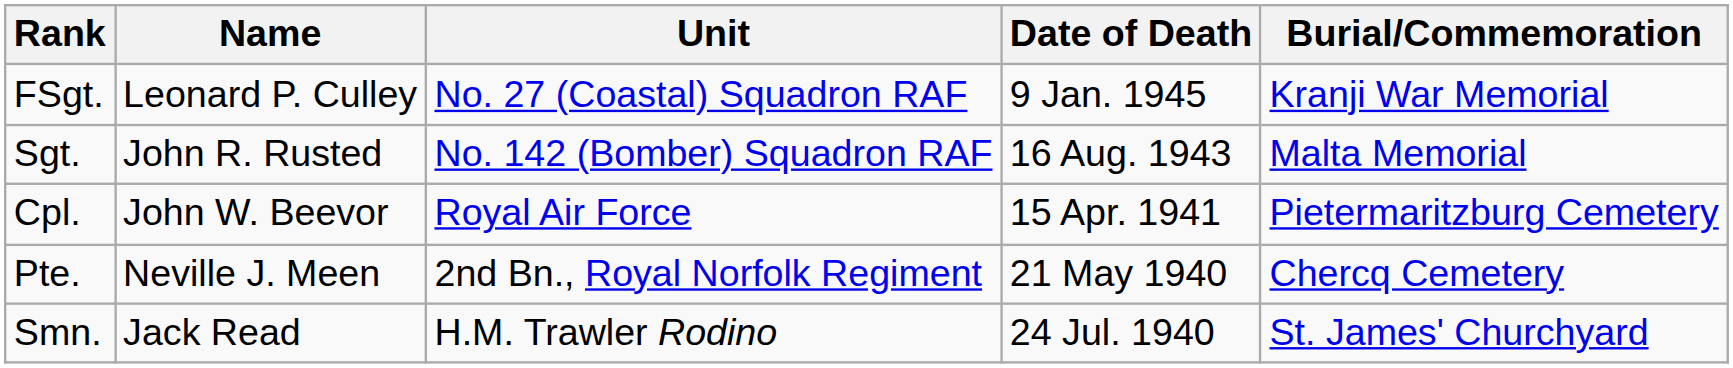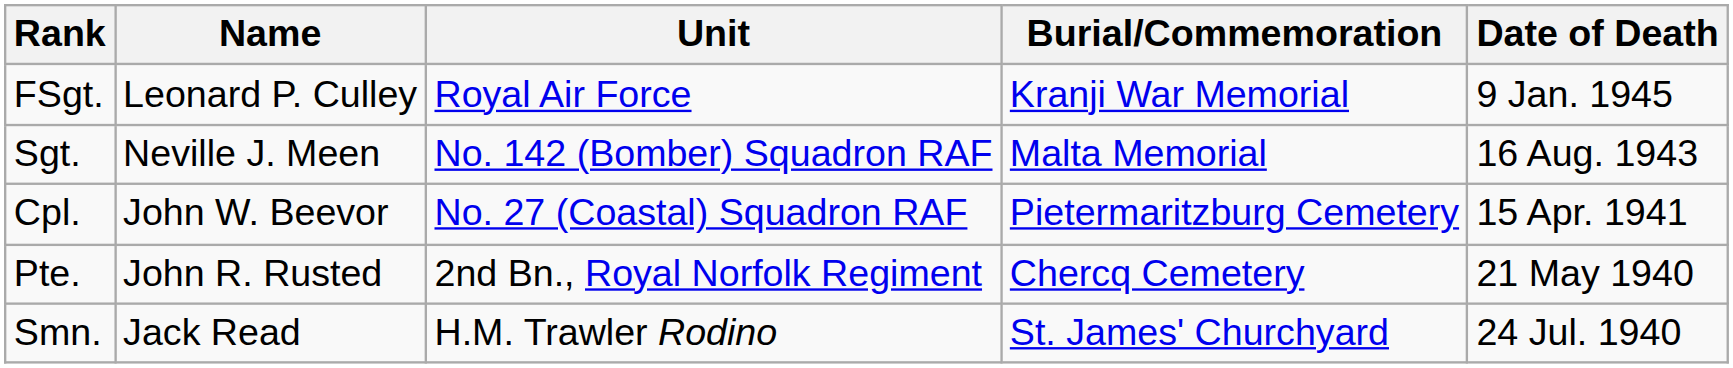 <table class="wikitable">
 <tr>
 <th>Rank</th>
 <th>Name</th>
 <th>Unit</th>
+<th>Burial/Commemoration</th>
 <th>Date of Death</th>
-<th>Burial/Commemoration</th>
 </tr>
 <tr>
 <td>FSgt.</td>
 <td>Leonard P. Culley</td>
-<td><a href='#'>No. 27 (Coastal) Squadron RAF</a></td>
+<td><a href='#'>Royal Air Force</a></td>
+<td><a href='#'>Kranji War Memorial</a></td>
 <td>9 Jan. 1945</td>
-<td><a href='#'>Kranji War Memorial</a></td>
 </tr>
 <tr>
 <td>Sgt.</td>
-<td>John R. Rusted</td>
+<td>Neville J. Meen</td>
 <td><a href='#'>No. 142 (Bomber) Squadron RAF</a></td>
+<td><a href='#'>Malta Memorial</a></td>
 <td>16 Aug. 1943</td>
-<td><a href='#'>Malta Memorial</a></td>
 </tr>
 <tr>
 <td>Cpl.</td>
 <td>John W. Beevor</td>
-<td><a href='#'>Royal Air Force</a></td>
+<td><a href='#'>No. 27 (Coastal) Squadron RAF</a></td>
+<td><a href='#'>Pietermaritzburg Cemetery</a></td>
 <td>15 Apr. 1941</td>
-<td><a href='#'>Pietermaritzburg Cemetery</a></td>
 </tr>
 <tr>
 <td>Pte.</td>
-<td>Neville J. Meen</td>
+<td>John R. Rusted</td>
 <td>2nd Bn., <a href='#'>Royal Norfolk Regiment</a></td>
+<td><a href='#'>Chercq Cemetery</a></td>
 <td>21 May 1940</td>
-<td><a href='#'>Chercq Cemetery</a></td>
 </tr>
 <tr>
 <td>Smn.</td>
 <td>Jack Read</td>
 <td>H.M. Trawler <em>Rodino</em></td>
+<td><a href='#'>St. James' Churchyard</a></td>
 <td>24 Jul. 1940</td>
-<td><a href='#'>St. James' Churchyard</a></td>
 </tr>
 </table>
